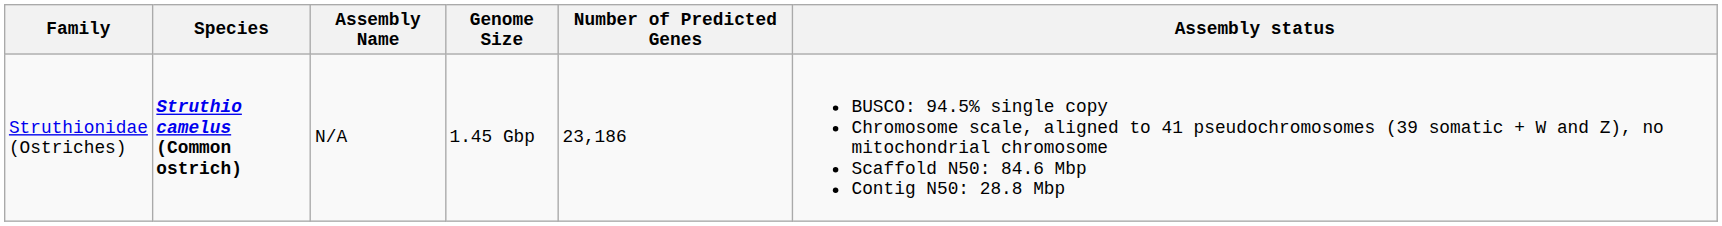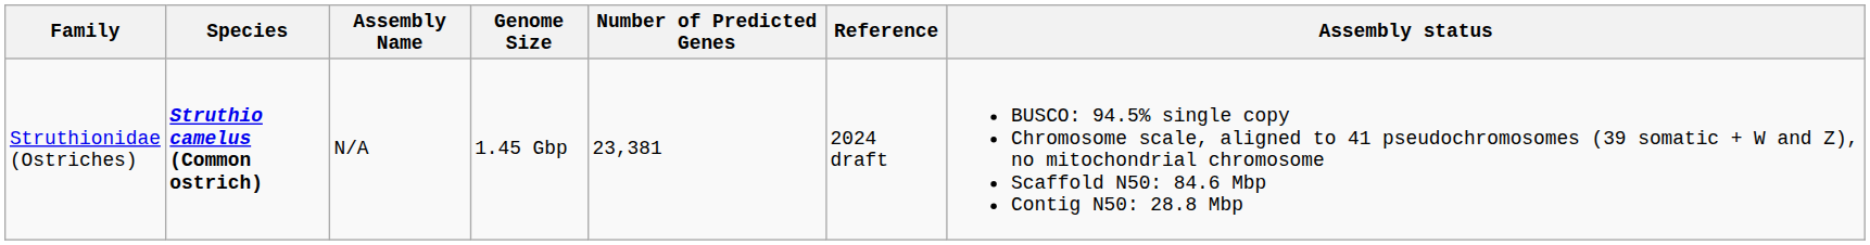 <table class="wikitable sortable">
 <tr>
 <th>Family</th>
 <th>Species</th>
 <th>Assembly Name</th>
 <th>Genome Size</th>
 <th>Number of Predicted Genes</th>
+<th>Reference</th>
 <th>Assembly status</th>
 </tr>
 <tr>
 <td><a href='#'>Struthionidae</a><br>(Ostriches)</td>
 <td><strong><em><a href='#'>Struthio camelus</a></em><br>(Common ostrich)</strong></td>
 <td>N/A</td>
 <td>1.45 Gbp</td>
-<td>23,186</td>
+<td>23,381</td>
+<td>2024 draft</td>
 <td><br><ul><li>BUSCO: 94.5% single copy</li><li>Chromosome scale, aligned to 41 pseudochromosomes (39 somatic + W and Z), no mitochondrial chromosome</li><li>Scaffold N50: 84.6 Mbp</li><li>Contig N50: 28.8 Mbp</li></ul></td>
 </tr>
 </table>
